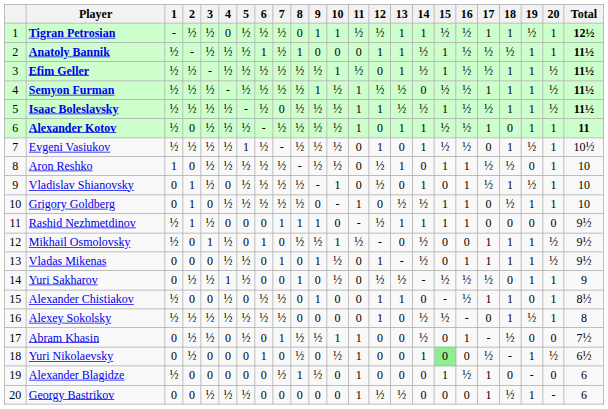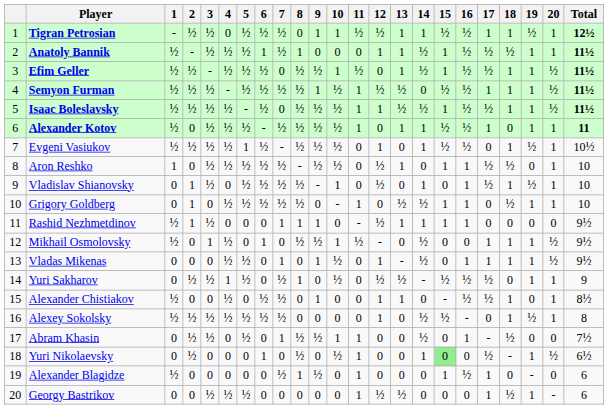 <table class="wikitable" border="1" width="800px">
 <tr>
 <th></th>
 <th>Player</th>
 <th>1</th>
 <th>2</th>
 <th>3</th>
 <th>4</th>
 <th>5</th>
 <th>6</th>
 <th>7</th>
 <th>8</th>
 <th>9</th>
 <th>10</th>
 <th>11</th>
 <th>12</th>
 <th>13</th>
 <th>14</th>
 <th>15</th>
 <th>16</th>
 <th>17</th>
 <th>18</th>
 <th>19</th>
 <th>20</th>
 <th>Total</th>
 </tr>
 <tr align=center style="background:#ccffcc;">
 <td>1</td>
 <td align=left> <strong><a href='#'>Tigran Petrosian</a></strong></td>
 <td>-</td>
 <td>½</td>
 <td>½</td>
 <td>0</td>
 <td>½</td>
 <td>½</td>
 <td>½</td>
 <td>0</td>
 <td>1</td>
 <td>1</td>
 <td>½</td>
 <td>½</td>
 <td>1</td>
 <td>1</td>
 <td>½</td>
 <td>½</td>
 <td>1</td>
 <td>1</td>
 <td>½</td>
 <td>1</td>
 <td align=center><strong>12½</strong></td>
 </tr>
 <tr align=center style="background:#ccffcc;">
 <td>2</td>
 <td align=left> <strong><a href='#'>Anatoly Bannik</a></strong></td>
 <td>½</td>
 <td>-</td>
 <td>½</td>
 <td>½</td>
 <td>½</td>
 <td>1</td>
 <td>½</td>
 <td>1</td>
 <td>0</td>
 <td>0</td>
 <td>0</td>
 <td>1</td>
 <td>1</td>
 <td>½</td>
 <td>1</td>
 <td>½</td>
 <td>½</td>
 <td>½</td>
 <td>1</td>
 <td>1</td>
 <td align=center><strong>11½</strong></td>
 </tr>
 <tr align=center style="background:#ccffcc;">
 <td>3</td>
 <td align=left> <strong><a href='#'>Efim Geller</a></strong></td>
 <td>½</td>
 <td>½</td>
 <td>-</td>
 <td>½</td>
 <td>½</td>
 <td>½</td>
-<td>½</td>
+<td>0</td>
 <td>½</td>
 <td>½</td>
 <td>1</td>
 <td>½</td>
 <td>0</td>
 <td>1</td>
 <td>½</td>
 <td>1</td>
 <td>½</td>
 <td>½</td>
 <td>1</td>
 <td>1</td>
 <td>½</td>
 <td align=center><strong>11½</strong></td>
 </tr>
 <tr align=center style="background:#ccffcc;">
 <td>4</td>
 <td align=left> <strong><a href='#'>Semyon Furman</a></strong></td>
 <td>½</td>
 <td>½</td>
 <td>½</td>
 <td>-</td>
 <td>½</td>
 <td>½</td>
 <td>½</td>
 <td>½</td>
 <td>1</td>
 <td>½</td>
 <td>1</td>
 <td>½</td>
 <td>½</td>
 <td>0</td>
 <td>½</td>
 <td>½</td>
 <td>1</td>
 <td>1</td>
 <td>1</td>
 <td>½</td>
 <td align=center><strong>11½</strong></td>
 </tr>
 <tr align=center style="background:#ccffcc;">
 <td>5</td>
 <td align=left> <strong><a href='#'>Isaac Boleslavsky</a></strong></td>
 <td>½</td>
 <td>½</td>
 <td>½</td>
 <td>½</td>
 <td>-</td>
 <td>½</td>
 <td>0</td>
 <td>½</td>
 <td>½</td>
 <td>½</td>
 <td>1</td>
 <td>1</td>
 <td>½</td>
 <td>½</td>
 <td>1</td>
 <td>½</td>
 <td>½</td>
 <td>1</td>
 <td>1</td>
 <td>½</td>
 <td align=center><strong>11½</strong></td>
 </tr>
 <tr align=center  style="background:#ccffcc;">
 <td>6</td>
 <td align=left> <strong><a href='#'>Alexander Kotov</a></strong></td>
 <td>½</td>
 <td>0</td>
 <td>½</td>
 <td>½</td>
 <td>½</td>
 <td>-</td>
 <td>½</td>
 <td>½</td>
 <td>½</td>
 <td>½</td>
 <td>1</td>
 <td>0</td>
 <td>1</td>
 <td>1</td>
 <td>½</td>
 <td>½</td>
 <td>1</td>
 <td>0</td>
 <td>1</td>
 <td>1</td>
 <td align=center><strong>11</strong></td>
 </tr>
 <tr align=center>
 <td>7</td>
 <td align=left> <a href='#'>Evgeni Vasiukov</a></td>
 <td>½</td>
 <td>½</td>
 <td>½</td>
 <td>½</td>
 <td>1</td>
 <td>½</td>
 <td>-</td>
 <td>½</td>
 <td>½</td>
 <td>½</td>
 <td>0</td>
 <td>1</td>
 <td>0</td>
 <td>1</td>
 <td>½</td>
 <td>½</td>
 <td>0</td>
 <td>1</td>
 <td>½</td>
 <td>1</td>
 <td align=center>10½</td>
 </tr>
 <tr align=center>
 <td>8</td>
 <td align=left> <a href='#'>Aron Reshko</a></td>
 <td>1</td>
 <td>0</td>
 <td>½</td>
 <td>½</td>
 <td>½</td>
 <td>½</td>
 <td>½</td>
 <td>-</td>
 <td>½</td>
 <td>½</td>
 <td>0</td>
 <td>½</td>
 <td>1</td>
 <td>0</td>
 <td>1</td>
 <td>1</td>
 <td>½</td>
 <td>½</td>
 <td>0</td>
 <td>1</td>
 <td align=center>10</td>
 </tr>
 <tr align=center>
 <td>9</td>
 <td align=left> <a href='#'>Vladislav Shianovsky</a></td>
 <td>0</td>
 <td>1</td>
 <td>½</td>
 <td>0</td>
 <td>½</td>
 <td>½</td>
 <td>½</td>
 <td>½</td>
 <td>-</td>
 <td>1</td>
 <td>0</td>
 <td>½</td>
 <td>0</td>
 <td>1</td>
 <td>0</td>
 <td>1</td>
 <td>½</td>
 <td>1</td>
 <td>½</td>
 <td>1</td>
 <td align=center>10</td>
 </tr>
 <tr align=center>
 <td>10</td>
 <td align=left> <a href='#'>Grigory Goldberg</a></td>
 <td>0</td>
 <td>1</td>
 <td>0</td>
 <td>½</td>
 <td>½</td>
 <td>½</td>
 <td>½</td>
 <td>½</td>
 <td>0</td>
 <td>-</td>
 <td>1</td>
 <td>0</td>
 <td>½</td>
 <td>½</td>
 <td>1</td>
 <td>1</td>
 <td>0</td>
 <td>½</td>
 <td>1</td>
 <td>1</td>
 <td align=center>10</td>
 </tr>
 <tr align=center>
 <td>11</td>
 <td align=left> <a href='#'>Rashid Nezhmetdinov</a></td>
 <td>½</td>
 <td>1</td>
 <td>½</td>
 <td>0</td>
 <td>0</td>
 <td>0</td>
 <td>1</td>
 <td>1</td>
 <td>1</td>
 <td>0</td>
 <td>-</td>
 <td>½</td>
 <td>1</td>
 <td>1</td>
 <td>1</td>
 <td>1</td>
 <td>0</td>
 <td>0</td>
 <td>0</td>
 <td>0</td>
 <td align=center>9½</td>
 </tr>
 <tr align=center>
 <td>12</td>
 <td align=left> <a href='#'>Mikhail Osmolovsky</a></td>
 <td>½</td>
 <td>0</td>
 <td>1</td>
 <td>½</td>
 <td>0</td>
 <td>1</td>
 <td>0</td>
 <td>½</td>
 <td>½</td>
 <td>1</td>
 <td>½</td>
 <td>-</td>
 <td>0</td>
 <td>½</td>
 <td>0</td>
 <td>0</td>
 <td>1</td>
 <td>1</td>
 <td>1</td>
 <td>½</td>
 <td align=center>9½</td>
 </tr>
 <tr align=center>
 <td>13</td>
 <td align=left> <a href='#'>Vladas Mikenas</a></td>
 <td>0</td>
 <td>0</td>
 <td>0</td>
 <td>½</td>
 <td>½</td>
 <td>0</td>
 <td>1</td>
 <td>0</td>
 <td>1</td>
 <td>½</td>
 <td>0</td>
 <td>1</td>
 <td>-</td>
 <td>½</td>
 <td>0</td>
 <td>1</td>
 <td>1</td>
 <td>1</td>
 <td>1</td>
 <td>½</td>
 <td align=center>9½</td>
 </tr>
 <tr align=center>
 <td>14</td>
 <td align=left> <a href='#'>Yuri Sakharov</a></td>
 <td>0</td>
 <td>½</td>
 <td>½</td>
 <td>1</td>
 <td>½</td>
 <td>0</td>
-<td>0</td>
+<td>½</td>
 <td>1</td>
 <td>0</td>
 <td>½</td>
 <td>0</td>
 <td>½</td>
 <td>½</td>
 <td>-</td>
 <td>½</td>
 <td>½</td>
 <td>½</td>
 <td>0</td>
 <td>1</td>
 <td>1</td>
 <td align=center>9</td>
 </tr>
 <tr align=center>
 <td>15</td>
 <td align=left> <a href='#'>Alexander Chistiakov</a></td>
 <td>½</td>
 <td>0</td>
 <td>0</td>
 <td>½</td>
 <td>0</td>
 <td>½</td>
 <td>½</td>
 <td>0</td>
 <td>1</td>
 <td>0</td>
 <td>0</td>
 <td>1</td>
 <td>1</td>
 <td>0</td>
 <td>-</td>
 <td>½</td>
-<td>1</td>
+<td>½</td>
 <td>1</td>
 <td>0</td>
 <td>1</td>
 <td align=center>8½</td>
 </tr>
 <tr align=center>
 <td>16</td>
 <td align=left> <a href='#'>Alexey Sokolsky</a></td>
 <td>½</td>
 <td>½</td>
 <td>½</td>
 <td>½</td>
 <td>½</td>
 <td>½</td>
 <td>½</td>
 <td>0</td>
 <td>0</td>
 <td>0</td>
 <td>0</td>
 <td>1</td>
 <td>0</td>
 <td>½</td>
 <td>½</td>
 <td>-</td>
 <td>0</td>
 <td>1</td>
 <td>½</td>
 <td>1</td>
 <td align=center>8</td>
 </tr>
 <tr align=center>
 <td>17</td>
 <td align=left> <a href='#'>Abram Khasin</a></td>
 <td>0</td>
 <td>½</td>
 <td>½</td>
 <td>0</td>
 <td>½</td>
 <td>0</td>
 <td>1</td>
 <td>½</td>
 <td>½</td>
 <td>1</td>
 <td>1</td>
 <td>0</td>
 <td>0</td>
 <td>½</td>
 <td>0</td>
 <td>1</td>
 <td>-</td>
 <td>½</td>
 <td>0</td>
 <td>0</td>
 <td align=center>7½</td>
 </tr>
 <tr align=center>
 <td>18</td>
 <td align=left> <a href='#'>Yuri Nikolaevsky</a></td>
 <td>0</td>
 <td>½</td>
 <td>0</td>
 <td>0</td>
 <td>0</td>
 <td>1</td>
 <td>0</td>
 <td>½</td>
 <td>0</td>
 <td>½</td>
 <td>1</td>
 <td>0</td>
 <td>0</td>
 <td>1</td>
 <td style="background: lightgreen;">0</td>
 <td>0</td>
 <td>½</td>
 <td>-</td>
 <td>1</td>
 <td>½</td>
 <td align=center>6½</td>
 </tr>
 <tr align=center>
 <td>19</td>
 <td align=left> <a href='#'>Alexander Blagidze</a></td>
 <td>½</td>
 <td>0</td>
 <td>0</td>
 <td>0</td>
 <td>0</td>
 <td>0</td>
 <td>½</td>
 <td>1</td>
 <td>½</td>
 <td>0</td>
 <td>1</td>
 <td>0</td>
 <td>0</td>
 <td>0</td>
 <td>1</td>
 <td>½</td>
 <td>1</td>
 <td>0</td>
 <td>-</td>
 <td>0</td>
 <td align=center>6</td>
 </tr>
 <tr align=center>
 <td>20</td>
 <td align=left> <a href='#'>Georgy Bastrikov</a></td>
 <td>0</td>
 <td>0</td>
 <td>½</td>
 <td>½</td>
 <td>½</td>
 <td>0</td>
 <td>0</td>
 <td>0</td>
 <td>0</td>
 <td>0</td>
 <td>1</td>
 <td>½</td>
 <td>½</td>
 <td>0</td>
 <td>0</td>
 <td>0</td>
 <td>1</td>
 <td>½</td>
 <td>1</td>
 <td>-</td>
 <td align=center>6</td>
 </tr>
 </table>
